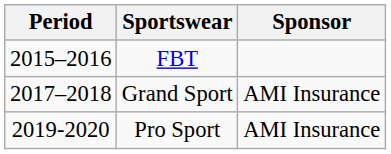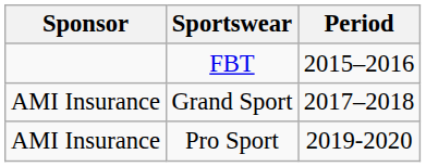 <table class="wikitable" style="text-align: center">
 <tr>
+<th>Sponsor</th>
+<th>Sportswear</th>
 <th>Period</th>
-<th>Sportswear</th>
-<th>Sponsor</th>
 </tr>
 <tr>
+<td rowspan=1></td>
+<td> <a href='#'>FBT</a></td>
 <td>2015–2016</td>
-<td> <a href='#'>FBT</a></td>
-<td rowspan=1></td>
 </tr>
 <tr>
+<td rowspan=1>AMI Insurance</td>
+<td> Grand Sport</td>
 <td>2017–2018</td>
-<td> Grand Sport</td>
-<td rowspan=1>AMI Insurance</td>
 </tr>
 <tr>
+<td rowspan=1>AMI Insurance</td>
+<td> Pro Sport</td>
 <td>2019-2020</td>
-<td> Pro Sport</td>
-<td rowspan=1>AMI Insurance</td>
 </tr>
 </table>
